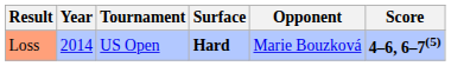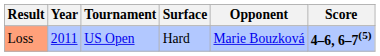 <table class="sortable wikitable">
 <tr>
 <th>Result</th>
 <th>Year</th>
 <th>Tournament</th>
 <th>Surface</th>
 <th>Opponent</th>
 <th class="unsortable">Score</th>
 </tr>
 <tr style="background:#b2c8ff;">
 <td style="background:#ffa07a;">Loss</td>
-<td><a href='#'>2014</a></td>
+<td><a href='#'>2011</a></td>
 <td><a href='#'>US Open</a></td>
-<td><strong>Hard</strong></td>
+<td>Hard</td>
 <td> <a href='#'>Marie Bouzková</a></td>
 <td><strong>4–6, 6–7<sup>(5)</sup></strong></td>
 </tr>
 </table>
